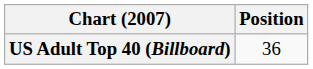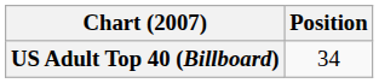 <table class="wikitable plainrowheaders">
 <tr>
 <th>Chart (2007)</th>
 <th>Position</th>
 </tr>
 <tr>
 <th scope="row">US Adult Top 40 (<em>Billboard</em>)</th>
-<td style="text-align:center;">36</td>
+<td style="text-align:center;">34</td>
 </tr>
 </table>
